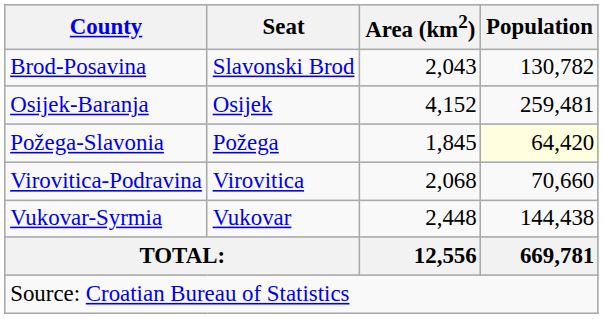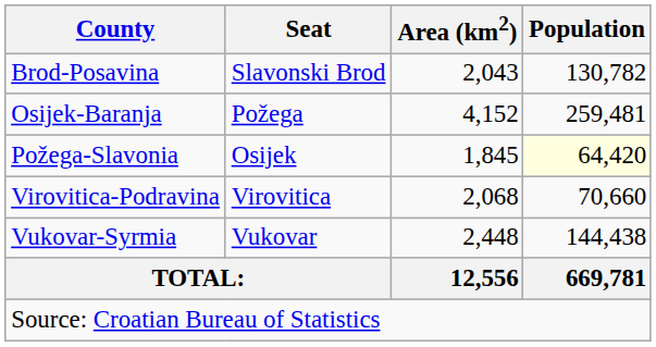 <table class="wikitable" style="margin-top:7px; margin-right:0px; text-align:left; font-size:90%;">
 <tr style="font-size:100%; text-align:right;">
 <th> <a href='#'>County</a></th>
 <th>Seat</th>
 <th>Area (km<sup>2</sup>)</th>
 <th>Population</th>
 </tr>
 <tr>
 <td><a href='#'>Brod-Posavina</a></td>
 <td><a href='#'>Slavonski Brod</a></td>
 <td style="text-align:right;padding-right:2px">2,043</td>
 <td style="text-align:right;padding-right:2px">130,782</td>
 </tr>
 <tr>
 <td><a href='#'>Osijek-Baranja</a></td>
-<td><a href='#'>Osijek</a></td>
+<td><a href='#'>Požega</a></td>
 <td style="text-align:right;padding-right:2px">4,152</td>
 <td style="text-align:right;padding-right:2px">259,481</td>
 </tr>
 <tr>
 <td><a href='#'>Požega-Slavonia</a></td>
-<td><a href='#'>Požega</a></td>
+<td><a href='#'>Osijek</a></td>
 <td style="text-align:right;padding-right:2px">1,845</td>
 <td style="background: lightyellow; text-align:right;padding-right:2px">64,420</td>
 </tr>
 <tr>
 <td><a href='#'>Virovitica-Podravina</a></td>
 <td><a href='#'>Virovitica</a></td>
 <td style="text-align:right;padding-right:2px">2,068</td>
 <td style="text-align:right;padding-right:2px">70,660</td>
 </tr>
 <tr>
 <td><a href='#'>Vukovar-Syrmia</a></td>
 <td><a href='#'>Vukovar</a></td>
 <td style="text-align:right;padding-right:2px">2,448</td>
 <td style="text-align:right;padding-right:2px">144,438</td>
 </tr>
 <tr>
 <th colspan=2>TOTAL:</th>
 <th style="text-align:right;padding-right:2px">12,556</th>
 <th style="text-align:right;padding-right:2px">669,781</th>
 </tr>
 <tr>
 <td colspan=4>Source: <a href='#'>Croatian Bureau of Statistics</a></td>
 </tr>
 </table>
